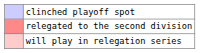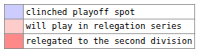 <table bgcolor="#f7f8ff" cellpadding="3" cellspacing="0" border="1" style="font-size: 95%; border: gray solid 1px; border-collapse: collapse;text-align:center;">
 <tr>
 <td style="background:#CCCCFF;" width="20"></td>
 <td bgcolor="#ffffff" align="left">clinched playoff spot</td>
 </tr>
 <tr>
+<td style="background: #FFCCCC;" width="20"></td>
+<td bgcolor="#ffffff" align="left">will play in relegation series</td>
+</tr>
+<tr>
 <td style="background: #FF8888;" width="20"></td>
 <td bgcolor="#ffffff" align="left">relegated to the second division</td>
 </tr>
-<tr>
-<td style="background: #FFCCCC;" width="20"></td>
-<td bgcolor="#ffffff" align="left">will play in relegation series</td>
-</tr>
 </table>
